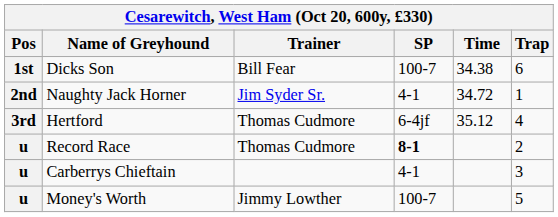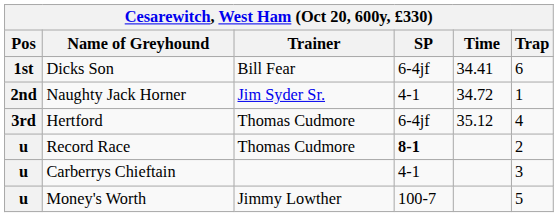 <table class="wikitable">
 <tr>
 <th colspan="6"><a href='#'>Cesarewitch</a>, <a href='#'>West Ham</a> (Oct 20, 600y, £330)</th>
 </tr>
 <tr>
 <th width=30>Pos</th>
 <th width=180>Name of Greyhound</th>
 <th width=150>Trainer</th>
 <th width=50>SP</th>
 <th width=50>Time</th>
 <th width=30>Trap</th>
 </tr>
 <tr>
 <th>1st</th>
 <td>Dicks Son</td>
 <td>Bill Fear</td>
-<td>100-7</td>
-<td>34.38</td>
+<td>6-4jf</td>
+<td>34.41</td>
 <td>6</td>
 </tr>
 <tr>
 <th>2nd</th>
 <td>Naughty Jack Horner</td>
 <td><a href='#'>Jim Syder Sr.</a></td>
 <td>4-1</td>
 <td>34.72</td>
 <td>1</td>
 </tr>
 <tr>
 <th>3rd</th>
 <td>Hertford</td>
 <td>Thomas Cudmore</td>
 <td>6-4jf</td>
 <td>35.12</td>
 <td>4</td>
 </tr>
 <tr>
 <th>u</th>
 <td>Record Race</td>
 <td>Thomas Cudmore</td>
 <td><strong>8-1</strong></td>
 <td></td>
 <td>2</td>
 </tr>
 <tr>
 <th>u</th>
 <td>Carberrys Chieftain</td>
 <td></td>
 <td>4-1</td>
 <td></td>
 <td>3</td>
 </tr>
 <tr>
 <th>u</th>
 <td>Money's Worth</td>
 <td>Jimmy Lowther</td>
 <td>100-7</td>
 <td></td>
 <td>5</td>
 </tr>
 </table>
